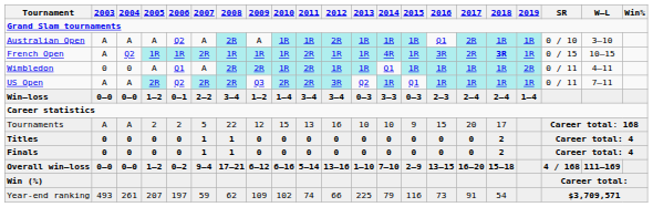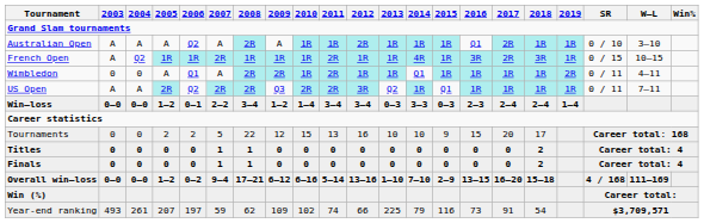 <table class="wikitable nowrap" style=text-align:center>
 <tr>
 <th>Tournament</th>
 <th><a href='#'>2003</a></th>
 <th><a href='#'>2004</a></th>
 <th><a href='#'>2005</a></th>
 <th><a href='#'>2006</a></th>
 <th><a href='#'>2007</a></th>
 <th><a href='#'>2008</a></th>
 <th><a href='#'>2009</a></th>
 <th><a href='#'>2010</a></th>
 <th><a href='#'>2011</a></th>
 <th><a href='#'>2012</a></th>
 <th><a href='#'>2013</a></th>
 <th><a href='#'>2014</a></th>
 <th><a href='#'>2015</a></th>
 <th><a href='#'>2016</a></th>
 <th><a href='#'>2017</a></th>
 <th><a href='#'>2018</a></th>
 <th><a href='#'>2019</a></th>
 <th>SR</th>
 <th>W–L</th>
 <th>Win%</th>
 </tr>
 <tr>
 <td colspan="21" style="text-align:left;"><strong><a href='#'>Grand Slam tournaments</a></strong></td>
 </tr>
 <tr>
 <td align=left><a href='#'>Australian Open</a></td>
 <td>A</td>
 <td>A</td>
 <td>A</td>
 <td><a href='#'>Q2</a></td>
 <td>A</td>
 <td bgcolor=afeeee><a href='#'>2R</a></td>
 <td>A</td>
 <td bgcolor=afeeee><a href='#'>1R</a></td>
 <td bgcolor=afeeee><a href='#'>1R</a></td>
 <td bgcolor=afeeee><a href='#'>2R</a></td>
 <td bgcolor=afeeee><a href='#'>1R</a></td>
 <td bgcolor=afeeee><a href='#'>1R</a></td>
 <td bgcolor=afeeee><a href='#'>1R</a></td>
 <td><a href='#'>Q1</a></td>
 <td bgcolor=afeeee><a href='#'>2R</a></td>
 <td bgcolor=afeeee><a href='#'>1R</a></td>
 <td bgcolor=afeeee><a href='#'>1R</a></td>
 <td>0 / 10</td>
 <td>3–10</td>
 <td></td>
 </tr>
 <tr>
 <td align=left><a href='#'>French Open</a></td>
 <td>A</td>
 <td><a href='#'>Q2</a></td>
 <td bgcolor=afeeee><a href='#'>1R</a></td>
 <td bgcolor=afeeee><a href='#'>1R</a></td>
 <td bgcolor=afeeee><a href='#'>2R</a></td>
 <td bgcolor=afeeee><a href='#'>1R</a></td>
 <td bgcolor=afeeee><a href='#'>1R</a></td>
 <td bgcolor=afeeee><a href='#'>1R</a></td>
 <td bgcolor=afeeee><a href='#'>2R</a></td>
 <td bgcolor=afeeee><a href='#'>1R</a></td>
 <td bgcolor=afeeee><a href='#'>1R</a></td>
 <td bgcolor=afeeee><a href='#'>4R</a></td>
 <td bgcolor=afeeee><a href='#'>1R</a></td>
 <td bgcolor=afeeee><a href='#'>3R</a></td>
 <td bgcolor=afeeee><a href='#'>2R</a></td>
-<td bgcolor=afeeee><strong><a href='#'>3R</a></strong></td>
+<td bgcolor=afeeee><a href='#'>3R</a></td>
 <td bgcolor=afeeee><a href='#'>1R</a></td>
 <td>0 / 15</td>
 <td>10–15</td>
 <td></td>
 </tr>
 <tr>
 <td align=left><a href='#'>Wimbledon</a></td>
 <td>0</td>
 <td>0</td>
 <td>A</td>
 <td><a href='#'>Q1</a></td>
 <td>A</td>
 <td bgcolor=afeeee><a href='#'>2R</a></td>
 <td bgcolor=afeeee><a href='#'>2R</a></td>
 <td bgcolor=afeeee><a href='#'>1R</a></td>
 <td bgcolor=afeeee><a href='#'>2R</a></td>
 <td bgcolor=afeeee><a href='#'>1R</a></td>
 <td bgcolor=afeeee><a href='#'>1R</a></td>
 <td><a href='#'>Q1</a></td>
 <td bgcolor=afeeee><a href='#'>1R</a></td>
 <td bgcolor=afeeee><a href='#'>1R</a></td>
 <td bgcolor=afeeee><a href='#'>1R</a></td>
 <td bgcolor=afeeee><a href='#'>1R</a></td>
 <td bgcolor=afeeee><a href='#'>2R</a></td>
 <td>0 / 11</td>
 <td>4–11</td>
 <td></td>
 </tr>
 <tr>
 <td align=left><a href='#'>US Open</a></td>
 <td>A</td>
 <td>A</td>
 <td bgcolor=afeeee><a href='#'>2R</a></td>
 <td><a href='#'>Q2</a></td>
 <td bgcolor=afeeee><a href='#'>2R</a></td>
 <td bgcolor=afeeee><a href='#'>2R</a></td>
 <td><a href='#'>Q3</a></td>
 <td bgcolor=afeeee><a href='#'>2R</a></td>
 <td bgcolor=afeeee><a href='#'>2R</a></td>
 <td bgcolor=afeeee><a href='#'>3R</a></td>
 <td><a href='#'>Q2</a></td>
 <td bgcolor=afeeee><a href='#'>1R</a></td>
 <td><a href='#'>Q1</a></td>
 <td bgcolor=afeeee><a href='#'>1R</a></td>
 <td bgcolor=afeeee><a href='#'>1R</a></td>
 <td bgcolor=afeeee><a href='#'>1R</a></td>
 <td bgcolor=afeeee><a href='#'>1R</a></td>
 <td>0 / 11</td>
 <td>7–11</td>
 <td></td>
 </tr>
 <tr style="background:#efefef; font-weight:bold;">
 <td style="text-align:left">Win–loss</td>
 <td>0–0</td>
 <td>0–0</td>
 <td>1–2</td>
 <td>0–1</td>
 <td>2–2</td>
 <td>3–4</td>
 <td>1–2</td>
 <td>1–4</td>
 <td>3–4</td>
 <td>3–4</td>
 <td>0–3</td>
 <td>3–3</td>
 <td>0–3</td>
 <td>2–3</td>
 <td>2–4</td>
 <td>2–4</td>
 <td>1–4</td>
 <td></td>
 <td></td>
 <td></td>
 </tr>
 <tr>
 <td colspan="21" style="text-align:left;"><strong>Career statistics</strong></td>
 </tr>
 <tr style="background:#efefef;">
 <td style="text-align:left">Tournaments</td>
-<td>A</td>
-<td>A</td>
+<td>0</td>
+<td>0</td>
 <td>2</td>
 <td>2</td>
 <td>5</td>
 <td>22</td>
 <td>12</td>
 <td>15</td>
 <td>13</td>
 <td>16</td>
 <td>10</td>
 <td>10</td>
 <td>9</td>
 <td>15</td>
 <td>20</td>
 <td>17</td>
 <td></td>
 <td colspan="3"><strong>Career total</strong>: <strong>168</strong></td>
 </tr>
 <tr style="font-weight:bold; background:#efefef;">
 <td align="left">Titles</td>
 <td>0</td>
 <td>0</td>
 <td>0</td>
 <td>0</td>
 <td>1</td>
 <td>1</td>
 <td>0</td>
 <td>0</td>
 <td>0</td>
 <td>0</td>
 <td>0</td>
 <td>0</td>
 <td>0</td>
 <td>0</td>
 <td>0</td>
 <td>2</td>
 <td></td>
 <td colspan="3">Career total: 4</td>
 </tr>
 <tr style="font-weight:bold; background:#efefef;">
 <td align="left">Finals</td>
 <td>0</td>
 <td>0</td>
 <td>0</td>
 <td>0</td>
 <td>1</td>
 <td>1</td>
 <td>0</td>
 <td>0</td>
 <td>0</td>
 <td>0</td>
 <td>0</td>
 <td>0</td>
 <td>0</td>
 <td>0</td>
 <td>0</td>
 <td>2</td>
 <td></td>
 <td colspan="3">Career total: 4</td>
 </tr>
 <tr style="font-weight:bold; background:#efefef;">
 <td style="text-align:left">Overall win–loss</td>
 <td>0–0</td>
 <td>0–0</td>
 <td>1–2</td>
 <td>0–2</td>
 <td>9–4</td>
 <td>17–21</td>
 <td>6–12</td>
 <td>6–16</td>
 <td>5–14</td>
 <td>13–16</td>
 <td>1–10</td>
 <td>7–10</td>
 <td>2–9</td>
 <td>13–15</td>
 <td>16–20</td>
 <td>15–18</td>
 <td></td>
 <td>4 / 168</td>
 <td>111–169</td>
 <td></td>
 </tr>
 <tr style="font-weight:bold; background:#efefef;">
 <td style="text-align:left">Win (%)</td>
 <td></td>
 <td></td>
 <td></td>
 <td></td>
 <td></td>
 <td></td>
 <td></td>
 <td></td>
 <td></td>
 <td></td>
 <td></td>
 <td></td>
 <td></td>
 <td></td>
 <td></td>
 <td></td>
 <td></td>
 <td colspan="3">Career total: </td>
 </tr>
 <tr style="background:#efefef;">
 <td align="left">Year-end ranking</td>
 <td>493</td>
 <td>261</td>
 <td>207</td>
 <td>197</td>
 <td>59</td>
 <td>62</td>
 <td>109</td>
 <td>102</td>
 <td>74</td>
 <td>66</td>
 <td>225</td>
 <td>79</td>
 <td>116</td>
 <td>73</td>
 <td>91</td>
 <td>54</td>
 <td></td>
 <td colspan="3"><strong>$3,709,571</strong></td>
 </tr>
 </table>
